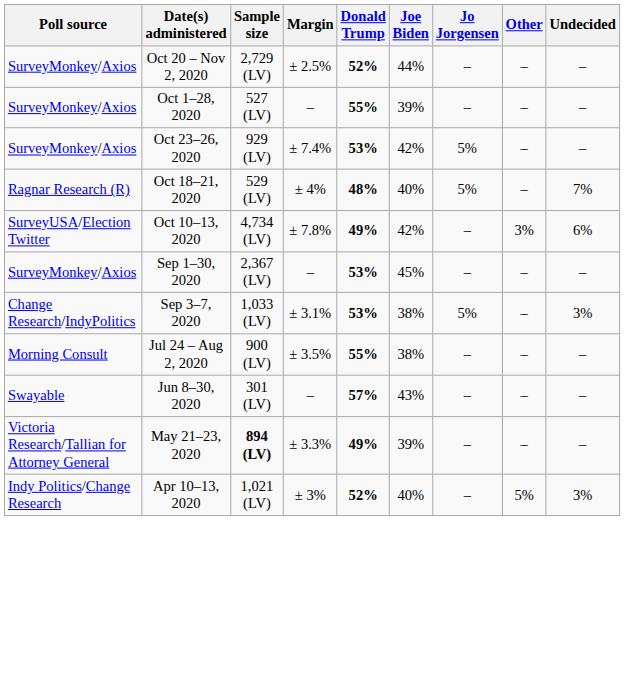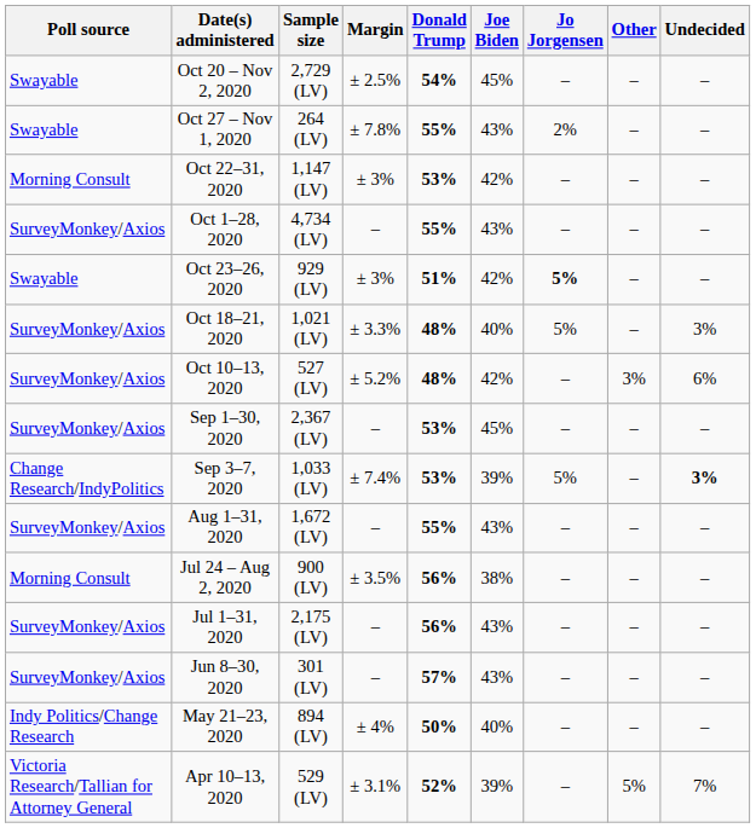 <table class="wikitable sortable" style="text-align:center;font-size:90%;line-height:17px">
 <tr>
 <th>Poll source</th>
 <th>Date(s)<br>administered</th>
 <th>Sample<br>size</th>
 <th>Margin<br></th>
 <th class="unsortable"><a href='#'>Donald<br>Trump</a><br><small></small></th>
 <th class="unsortable"><a href='#'>Joe<br>Biden</a><br><small></small></th>
 <th class="unsortable"><a href='#'>Jo<br>Jorgensen</a><br><small></small></th>
 <th class="unsortable"><a href='#'>Other</a></th>
 <th class="unsortable">Undecided</th>
 </tr>
 <tr>
-<td style="text-align:left;"><a href='#'>SurveyMonkey</a>/<a href='#'>Axios</a></td>
+<td style="text-align:left;"><a href='#'>Swayable</a></td>
 <td>Oct 20 – Nov 2, 2020</td>
 <td>2,729 (LV)</td>
 <td>± 2.5%</td>
-<td><strong>52%</strong></td>
-<td>44%</td>
+<td><strong>54%</strong></td>
+<td>45%</td>
+<td>–</td>
+<td>–</td>
+<td>–</td>
+</tr>
+<tr>
+<td style="text-align:left;"><a href='#'>Swayable</a></td>
+<td>Oct 27 – Nov 1, 2020</td>
+<td>264 (LV)</td>
+<td>± 7.8%</td>
+<td><strong>55%</strong></td>
+<td>43%</td>
+<td>2%</td>
+<td>–</td>
+<td>–</td>
+</tr>
+<tr>
+<td style="text-align:left;"><a href='#'>Morning Consult</a></td>
+<td>Oct 22–31, 2020</td>
+<td>1,147 (LV)</td>
+<td>± 3%</td>
+<td><strong>53%</strong></td>
+<td>42%</td>
 <td>–</td>
 <td>–</td>
 <td>–</td>
 </tr>
 <tr>
 <td style="text-align:left;"><a href='#'>SurveyMonkey</a>/<a href='#'>Axios</a></td>
 <td>Oct 1–28, 2020</td>
-<td>527 (LV)</td>
+<td>4,734 (LV)</td>
 <td>–</td>
 <td><strong>55%</strong></td>
-<td>39%</td>
+<td>43%</td>
 <td>–</td>
 <td>–</td>
 <td>–</td>
 </tr>
 <tr>
-<td style="text-align:left;"><a href='#'>SurveyMonkey</a>/<a href='#'>Axios</a></td>
+<td style="text-align:left;"><a href='#'>Swayable</a></td>
 <td>Oct 23–26, 2020</td>
 <td>929 (LV)</td>
-<td>± 7.4%</td>
-<td><strong>53%</strong></td>
+<td>± 3%</td>
+<td><strong>51%</strong></td>
 <td>42%</td>
-<td>5%</td>
+<td><strong>5%</strong></td>
 <td>–</td>
 <td>–</td>
 </tr>
 <tr>
-<td style="text-align:left;"><a href='#'>Ragnar Research (R)</a></td>
+<td style="text-align:left;"><a href='#'>SurveyMonkey</a>/<a href='#'>Axios</a></td>
 <td>Oct 18–21, 2020</td>
-<td>529 (LV)</td>
-<td>± 4%</td>
+<td>1,021 (LV)</td>
+<td>± 3.3%</td>
 <td><strong>48%</strong></td>
 <td>40%</td>
 <td>5%</td>
 <td>–</td>
-<td>7%</td>
+<td>3%</td>
 </tr>
 <tr>
-<td style="text-align:left;"><a href='#'>SurveyUSA</a>/<a href='#'>Election Twitter</a></td>
+<td style="text-align:left;"><a href='#'>SurveyMonkey</a>/<a href='#'>Axios</a></td>
 <td>Oct 10–13, 2020</td>
-<td>4,734 (LV)</td>
-<td>± 7.8%</td>
-<td><strong>49%</strong></td>
+<td>527 (LV)</td>
+<td>± 5.2%</td>
+<td><strong>48%</strong></td>
 <td>42%</td>
 <td>–</td>
 <td>3%</td>
 <td>6%</td>
 </tr>
 <tr>
 <td style="text-align:left;"><a href='#'>SurveyMonkey</a>/<a href='#'>Axios</a></td>
 <td>Sep 1–30, 2020</td>
 <td>2,367 (LV)</td>
 <td>–</td>
 <td><strong>53%</strong></td>
 <td>45%</td>
 <td>–</td>
 <td>–</td>
 <td>–</td>
 </tr>
 <tr>
 <td style="text-align:left;"><a href='#'>Change Research</a>/<a href='#'>IndyPolitics</a></td>
 <td>Sep 3–7, 2020</td>
 <td>1,033 (LV)</td>
-<td>± 3.1%</td>
+<td>± 7.4%</td>
 <td><strong>53%</strong></td>
-<td>38%</td>
+<td>39%</td>
 <td>5%</td>
 <td>–</td>
-<td>3%</td>
+<td><strong>3%</strong></td>
+</tr>
+<tr>
+<td style="text-align:left;"><a href='#'>SurveyMonkey</a>/<a href='#'>Axios</a></td>
+<td>Aug 1–31, 2020</td>
+<td>1,672 (LV)</td>
+<td>–</td>
+<td><strong>55%</strong></td>
+<td>43%</td>
+<td>–</td>
+<td>–</td>
+<td>–</td>
 </tr>
 <tr>
 <td style="text-align:left;"><a href='#'>Morning Consult</a></td>
 <td>Jul 24 – Aug 2, 2020</td>
 <td>900 (LV)</td>
 <td>± 3.5%</td>
-<td><strong>55%</strong></td>
+<td><strong>56%</strong></td>
 <td>38%</td>
 <td>–</td>
 <td>–</td>
 <td>–</td>
 </tr>
 <tr>
-<td style="text-align:left;"><a href='#'>Swayable</a></td>
+<td style="text-align:left;"><a href='#'>SurveyMonkey</a>/<a href='#'>Axios</a></td>
+<td>Jul 1–31, 2020</td>
+<td>2,175 (LV)</td>
+<td>–</td>
+<td><strong>56%</strong></td>
+<td>43%</td>
+<td>–</td>
+<td>–</td>
+<td>–</td>
+</tr>
+<tr>
+<td style="text-align:left;"><a href='#'>SurveyMonkey</a>/<a href='#'>Axios</a></td>
 <td>Jun 8–30, 2020</td>
 <td>301 (LV)</td>
 <td>–</td>
 <td><strong>57%</strong></td>
 <td>43%</td>
 <td>–</td>
 <td>–</td>
 <td>–</td>
 </tr>
 <tr>
-<td style="text-align:left;"><a href='#'>Victoria Research</a>/<a href='#'>Tallian for Attorney General</a></td>
+<td style="text-align:left;"><a href='#'>Indy Politics</a>/<a href='#'>Change Research</a></td>
 <td>May 21–23, 2020</td>
-<td><strong>894 (LV)</strong></td>
-<td>± 3.3%</td>
-<td><strong>49%</strong></td>
-<td>39%</td>
+<td>894 (LV)</td>
+<td>± 4%</td>
+<td><strong>50%</strong></td>
+<td>40%</td>
 <td>–</td>
 <td>–</td>
 <td>–</td>
 </tr>
 <tr>
-<td style="text-align:left;"><a href='#'>Indy Politics</a>/<a href='#'>Change Research</a></td>
+<td style="text-align:left;"><a href='#'>Victoria Research</a>/<a href='#'>Tallian for Attorney General</a></td>
 <td>Apr 10–13, 2020</td>
-<td>1,021 (LV)</td>
-<td>± 3%</td>
+<td>529 (LV)</td>
+<td>± 3.1%</td>
 <td><strong>52%</strong></td>
-<td>40%</td>
+<td>39%</td>
 <td>–</td>
 <td>5%</td>
-<td>3%</td>
+<td>7%</td>
 </tr>
 </table>
